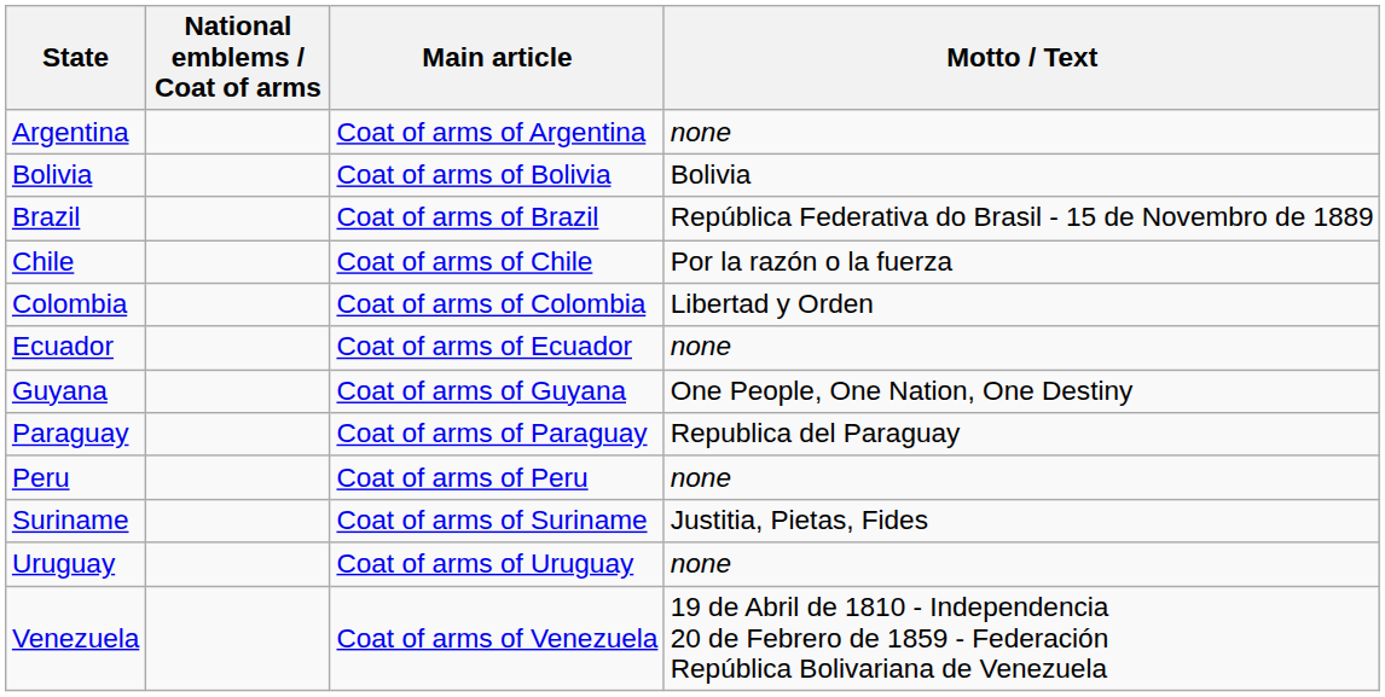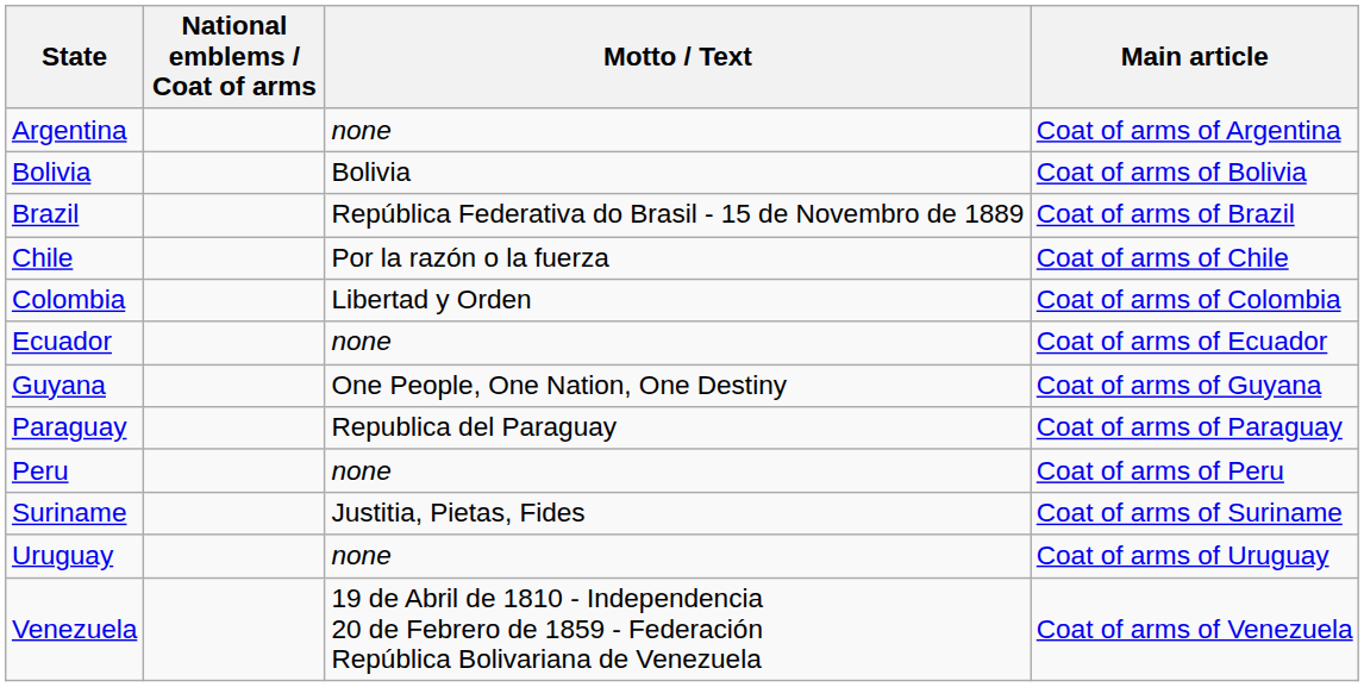 <table class="wikitable">
 <tr>
 <th>State</th>
 <th width=101px>National emblems / Coat of arms</th>
+<th>Motto / Text</th>
 <th>Main article</th>
-<th>Motto / Text</th>
 </tr>
 <tr style="text-align:left; vertical-align:middle;">
 <td><a href='#'>Argentina</a></td>
 <td></td>
+<td><em>none</em></td>
 <td><a href='#'>Coat of arms of Argentina</a></td>
-<td><em>none</em></td>
 </tr>
 <tr style="text-align:left; vertical-align:middle;">
 <td><a href='#'>Bolivia</a></td>
 <td></td>
+<td>Bolivia</td>
 <td><a href='#'>Coat of arms of Bolivia</a></td>
-<td>Bolivia</td>
 </tr>
 <tr style="text-align:left; vertical-align:middle;">
 <td><a href='#'>Brazil</a></td>
 <td></td>
+<td>República Federativa do Brasil - 15 de Novembro de 1889<br></td>
 <td><a href='#'>Coat of arms of Brazil</a></td>
-<td>República Federativa do Brasil - 15 de Novembro de 1889<br></td>
 </tr>
 <tr style="text-align:left; vertical-align:middle;">
 <td><a href='#'>Chile</a></td>
 <td></td>
+<td>Por la razón o la fuerza<br></td>
 <td><a href='#'>Coat of arms of Chile</a></td>
-<td>Por la razón o la fuerza<br></td>
 </tr>
 <tr style="text-align:left; vertical-align:middle;">
 <td><a href='#'>Colombia</a></td>
 <td></td>
+<td>Libertad y Orden<br></td>
 <td><a href='#'>Coat of arms of Colombia</a></td>
-<td>Libertad y Orden<br></td>
 </tr>
 <tr style="text-align:left; vertical-align:middle;">
 <td><a href='#'>Ecuador</a></td>
 <td></td>
+<td><em>none</em></td>
 <td><a href='#'>Coat of arms of Ecuador</a></td>
-<td><em>none</em></td>
 </tr>
 <tr style="text-align:left; vertical-align:middle;">
 <td><a href='#'>Guyana</a></td>
 <td></td>
+<td>One People, One Nation, One Destiny</td>
 <td><a href='#'>Coat of arms of Guyana</a></td>
-<td>One People, One Nation, One Destiny</td>
 </tr>
 <tr style="text-align:left; vertical-align:middle;">
 <td><a href='#'>Paraguay</a></td>
 <td></td>
+<td>Republica del Paraguay<br></td>
 <td><a href='#'>Coat of arms of Paraguay</a></td>
-<td>Republica del Paraguay<br></td>
 </tr>
 <tr style="text-align:left; vertical-align:middle;">
 <td><a href='#'>Peru</a></td>
 <td></td>
+<td><em>none</em></td>
 <td><a href='#'>Coat of arms of Peru</a></td>
-<td><em>none</em></td>
 </tr>
 <tr style="text-align:left; vertical-align:middle;">
 <td><a href='#'>Suriname</a></td>
 <td></td>
+<td>Justitia, Pietas, Fides<br></td>
 <td><a href='#'>Coat of arms of Suriname</a></td>
-<td>Justitia, Pietas, Fides<br></td>
 </tr>
 <tr style="text-align:left; vertical-align:middle;">
 <td><a href='#'>Uruguay</a></td>
 <td></td>
+<td><em>none</em></td>
 <td><a href='#'>Coat of arms of Uruguay</a></td>
-<td><em>none</em></td>
 </tr>
 <tr style="text-align:left; vertical-align:middle;">
 <td><a href='#'>Venezuela</a></td>
 <td></td>
+<td>19 de Abril de 1810 - Independencia<br>20 de Febrero de 1859 - Federación<br>República Bolivariana de Venezuela<br></td>
 <td><a href='#'>Coat of arms of Venezuela</a></td>
-<td>19 de Abril de 1810 - Independencia<br>20 de Febrero de 1859 - Federación<br>República Bolivariana de Venezuela<br></td>
 </tr>
 </table>
